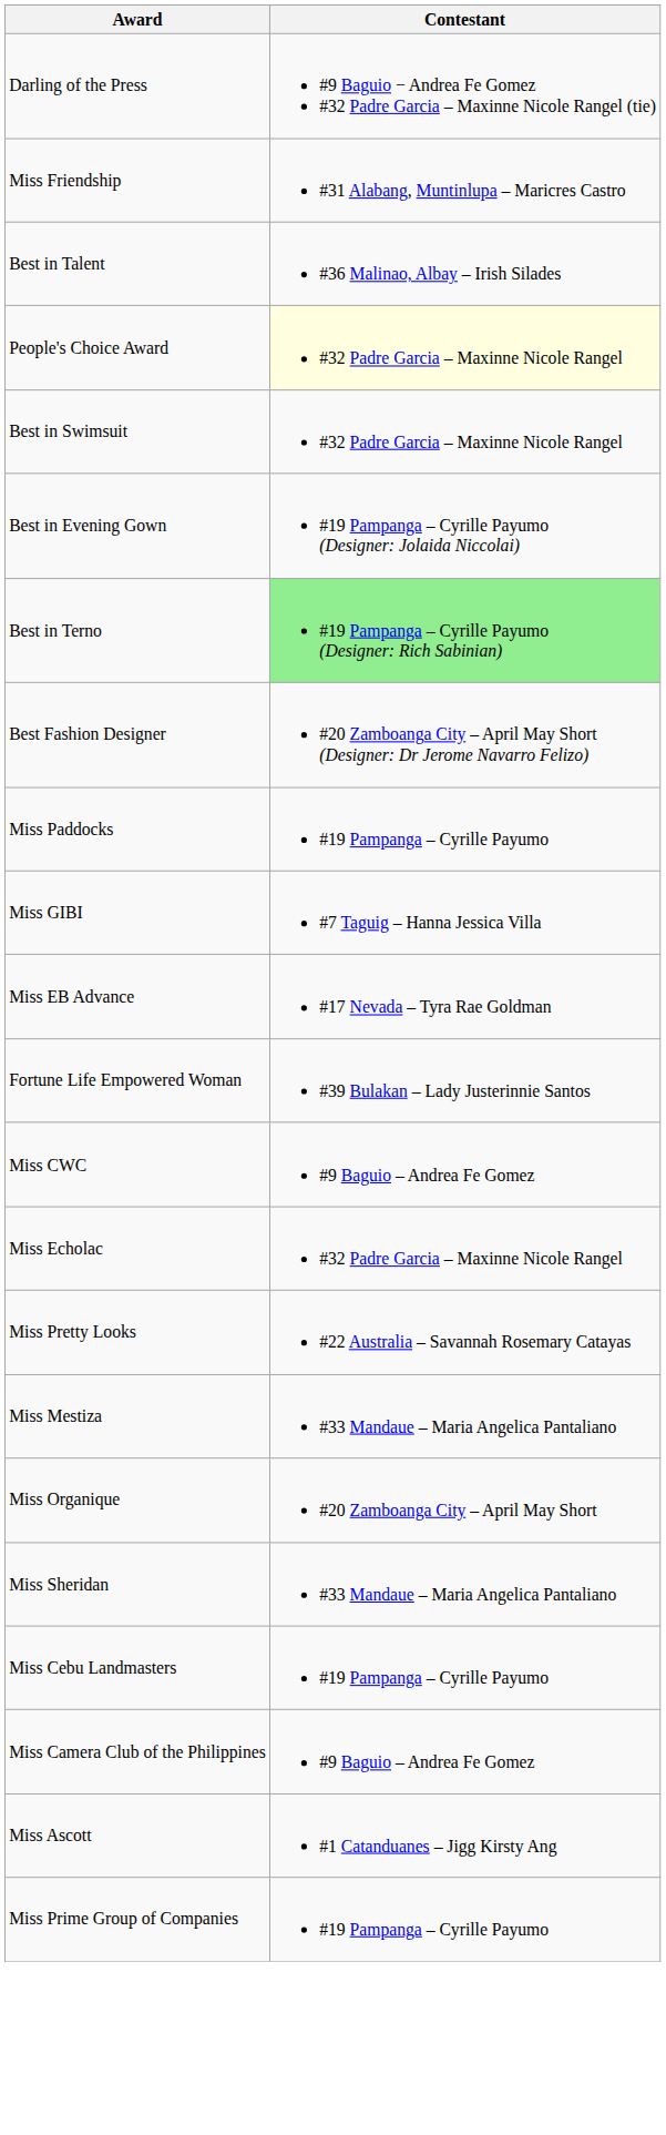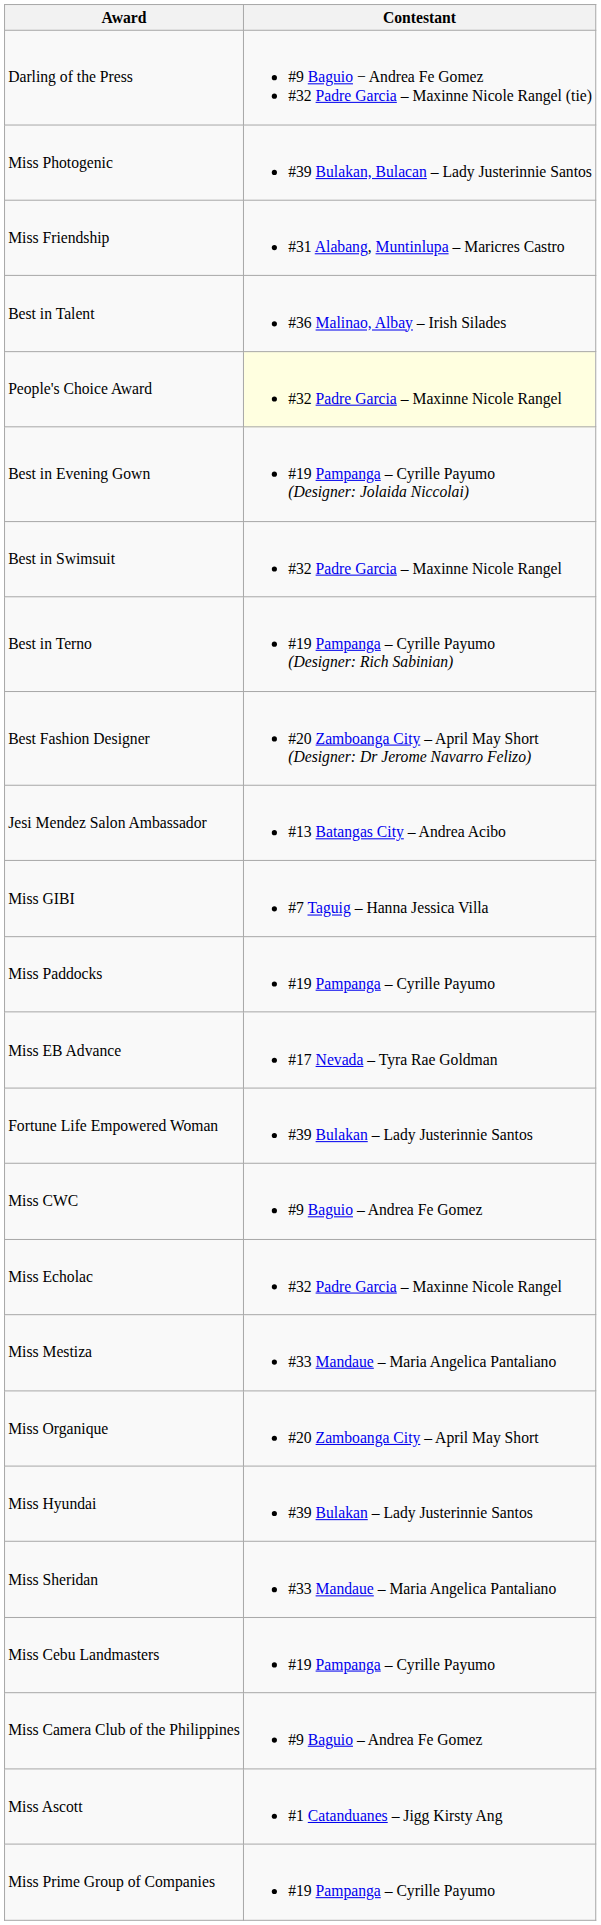 <table class="wikitable sortable" style="font-size: 95%;">
 <tr>
 <th>Award</th>
 <th>Contestant</th>
 </tr>
 <tr>
 <td>Darling of the Press</td>
 <td><br><ul><li>#9 <a href='#'>Baguio</a> − Andrea Fe Gomez</li><li>#32 <a href='#'>Padre Garcia</a> – Maxinne Nicole Rangel (tie)</li></ul></td>
+</tr>
+<tr>
+<td>Miss Photogenic</td>
+<td><br><ul><li>#39 <a href='#'>Bulakan, Bulacan</a> – Lady Justerinnie Santos</li></ul></td>
 </tr>
 <tr>
 <td>Miss Friendship</td>
 <td><br><ul><li>#31 <a href='#'>Alabang</a>, <a href='#'>Muntinlupa</a> – Maricres Castro</li></ul></td>
 </tr>
 <tr>
 <td>Best in Talent</td>
 <td><br><ul><li>#36 <a href='#'>Malinao, Albay</a> – Irish Silades</li></ul></td>
 </tr>
 <tr>
 <td>People's Choice Award</td>
 <td style="background: lightyellow;"><br><ul><li>#32 <a href='#'>Padre Garcia</a> – Maxinne Nicole Rangel</li></ul></td>
 </tr>
 <tr>
+<td>Best in Evening Gown</td>
+<td><br><ul><li>#19 <a href='#'>Pampanga</a> – Cyrille Payumo<br><em>(Designer: Jolaida Niccolai)</em></li></ul></td>
+</tr>
+<tr>
 <td>Best in Swimsuit</td>
 <td><br><ul><li>#32 <a href='#'>Padre Garcia</a> – Maxinne Nicole Rangel</li></ul></td>
 </tr>
 <tr>
-<td>Best in Evening Gown</td>
-<td><br><ul><li>#19 <a href='#'>Pampanga</a> – Cyrille Payumo<br><em>(Designer: Jolaida Niccolai)</em></li></ul></td>
-</tr>
-<tr>
 <td>Best in Terno</td>
-<td style="background: lightgreen;"><br><ul><li>#19 <a href='#'>Pampanga</a> – Cyrille Payumo<br><em>(Designer: Rich Sabinian)</em></li></ul></td>
+<td><br><ul><li>#19 <a href='#'>Pampanga</a> – Cyrille Payumo<br><em>(Designer: Rich Sabinian)</em></li></ul></td>
 </tr>
 <tr>
 <td>Best Fashion Designer</td>
 <td><br><ul><li>#20 <a href='#'>Zamboanga City</a> – April May Short<br><em>(Designer: Dr Jerome Navarro Felizo)</em></li></ul></td>
 </tr>
 <tr>
-<td>Miss Paddocks</td>
-<td><br><ul><li>#19 <a href='#'>Pampanga</a> – Cyrille Payumo</li></ul></td>
+<td>Jesi Mendez Salon Ambassador</td>
+<td><br><ul><li>#13 <a href='#'>Batangas City</a> – Andrea Acibo</li></ul></td>
 </tr>
 <tr>
 <td>Miss GIBI</td>
 <td><br><ul><li>#7 <a href='#'>Taguig</a> – Hanna Jessica Villa</li></ul></td>
+</tr>
+<tr>
+<td>Miss Paddocks</td>
+<td><br><ul><li>#19 <a href='#'>Pampanga</a> – Cyrille Payumo</li></ul></td>
 </tr>
 <tr>
 <td>Miss EB Advance</td>
 <td><br><ul><li>#17 <a href='#'>Nevada</a> – Tyra Rae Goldman</li></ul></td>
 </tr>
 <tr>
 <td>Fortune Life Empowered Woman</td>
 <td><br><ul><li>#39 <a href='#'>Bulakan</a> – Lady Justerinnie Santos</li></ul></td>
 </tr>
 <tr>
 <td>Miss CWC</td>
 <td><br><ul><li>#9 <a href='#'>Baguio</a> – Andrea Fe Gomez</li></ul></td>
 </tr>
 <tr>
 <td>Miss Echolac</td>
 <td><br><ul><li>#32 <a href='#'>Padre Garcia</a> – Maxinne Nicole Rangel</li></ul></td>
 </tr>
 <tr>
-<td>Miss Pretty Looks</td>
-<td><br><ul><li>#22 <a href='#'>Australia</a> – Savannah Rosemary Catayas</li></ul></td>
-</tr>
-<tr>
 <td>Miss Mestiza</td>
 <td><br><ul><li>#33 <a href='#'>Mandaue</a> – Maria Angelica Pantaliano</li></ul></td>
 </tr>
 <tr>
 <td>Miss Organique</td>
 <td><br><ul><li>#20 <a href='#'>Zamboanga City</a> – April May Short</li></ul></td>
+</tr>
+<tr>
+<td>Miss Hyundai</td>
+<td><br><ul><li>#39 <a href='#'>Bulakan</a> – Lady Justerinnie Santos</li></ul></td>
 </tr>
 <tr>
 <td>Miss Sheridan</td>
 <td><br><ul><li>#33 <a href='#'>Mandaue</a> – Maria Angelica Pantaliano</li></ul></td>
 </tr>
 <tr>
 <td>Miss Cebu Landmasters</td>
 <td><br><ul><li>#19 <a href='#'>Pampanga</a> – Cyrille Payumo</li></ul></td>
 </tr>
 <tr>
 <td>Miss Camera Club of the Philippines</td>
 <td><br><ul><li>#9 <a href='#'>Baguio</a> – Andrea Fe Gomez</li></ul></td>
 </tr>
 <tr>
 <td>Miss Ascott</td>
 <td><br><ul><li>#1 <a href='#'>Catanduanes</a> – Jigg Kirsty Ang</li></ul></td>
 </tr>
 <tr>
 <td>Miss Prime Group of Companies</td>
 <td><br><ul><li>#19 <a href='#'>Pampanga</a> – Cyrille Payumo</li></ul></td>
 </tr>
 </table>
